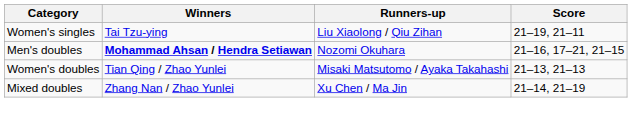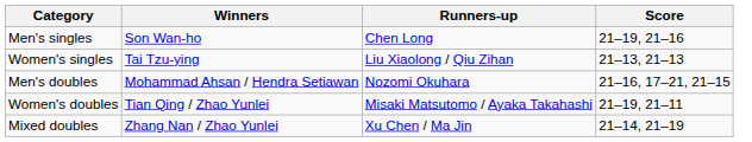 <table class=wikitable style="white-space:nowrap;">
 <tr>
 <th>Category</th>
 <th>Winners</th>
 <th>Runners-up</th>
 <th>Score</th>
 </tr>
 <tr>
+<td>Men's singles</td>
+<td> <a href='#'>Son Wan-ho</a></td>
+<td> <a href='#'>Chen Long</a></td>
+<td>21–19, 21–16</td>
+</tr>
+<tr>
 <td>Women's singles</td>
 <td> <a href='#'>Tai Tzu-ying</a></td>
 <td> <a href='#'>Liu Xiaolong</a> / <a href='#'>Qiu Zihan</a></td>
-<td>21–19, 21–11</td>
+<td>21–13, 21–13</td>
 </tr>
 <tr>
 <td>Men's doubles</td>
-<td><strong> <a href='#'>Mohammad Ahsan</a> / <a href='#'>Hendra Setiawan</a></strong></td>
+<td> <a href='#'>Mohammad Ahsan</a> / <a href='#'>Hendra Setiawan</a></td>
 <td> <a href='#'>Nozomi Okuhara</a></td>
 <td>21–16, 17–21, 21–15</td>
 </tr>
 <tr>
 <td>Women's doubles</td>
 <td> <a href='#'>Tian Qing</a> / <a href='#'>Zhao Yunlei</a></td>
 <td> <a href='#'>Misaki Matsutomo</a> / <a href='#'>Ayaka Takahashi</a></td>
-<td>21–13, 21–13</td>
+<td>21–19, 21–11</td>
 </tr>
 <tr>
 <td>Mixed doubles</td>
 <td> <a href='#'>Zhang Nan</a> / <a href='#'>Zhao Yunlei</a></td>
 <td> <a href='#'>Xu Chen</a> / <a href='#'>Ma Jin</a></td>
 <td>21–14, 21–19</td>
 </tr>
 </table>
